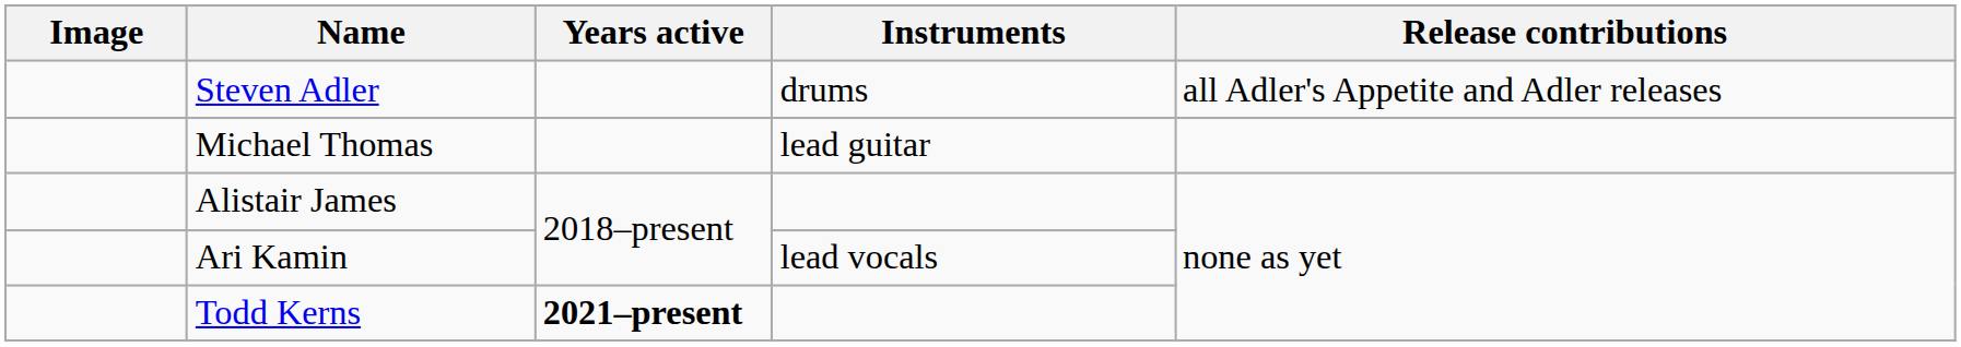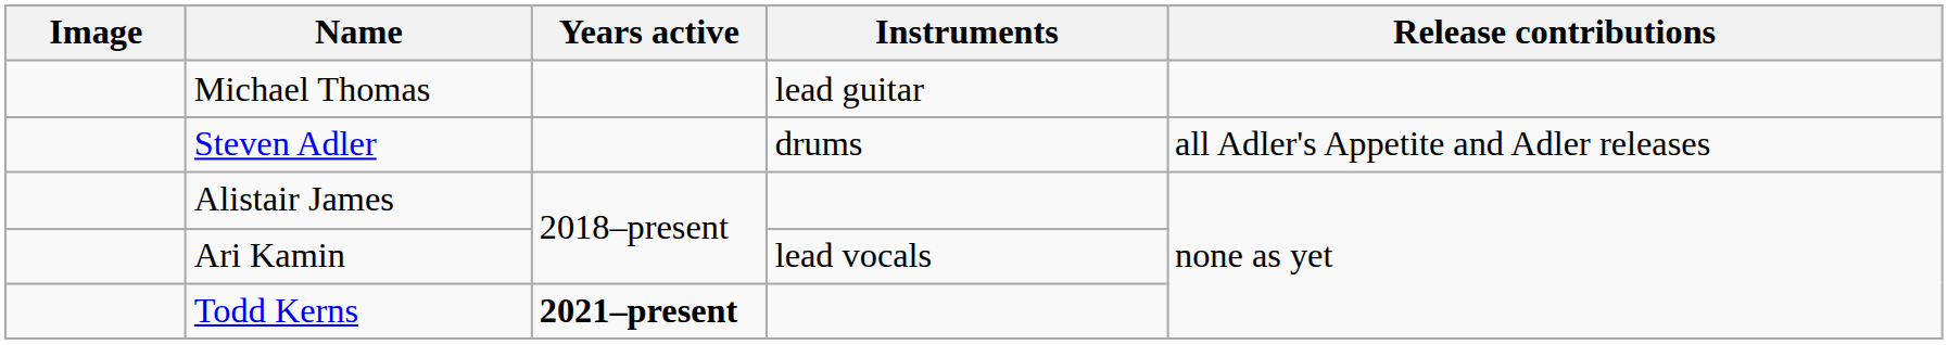 <table class="wikitable" border="1" width=100%>
 <tr>
 <th width="75">Image</th>
 <th width="150">Name</th>
 <th width="100">Years active</th>
 <th width="175">Instruments</th>
 <th>Release contributions</th>
 </tr>
 <tr>
 <td></td>
+<td>Michael Thomas</td>
+<td></td>
+<td>lead guitar</td>
+<td></td>
+</tr>
+<tr>
+<td></td>
 <td><a href='#'>Steven Adler</a></td>
 <td></td>
 <td>drums</td>
 <td>all Adler's Appetite and Adler releases</td>
-</tr>
-<tr>
-<td></td>
-<td>Michael Thomas</td>
-<td></td>
-<td>lead guitar</td>
-<td></td>
 </tr>
 <tr>
 <td></td>
 <td>Alistair James</td>
 <td rowspan="2">2018–present</td>
 <td></td>
 <td rowspan="3">none as yet</td>
 </tr>
 <tr>
 <td></td>
 <td>Ari Kamin</td>
 <td>lead vocals</td>
 </tr>
 <tr>
 <td></td>
 <td><a href='#'>Todd Kerns</a></td>
 <td><strong>2021–present</strong></td>
 <td></td>
 </tr>
 </table>
